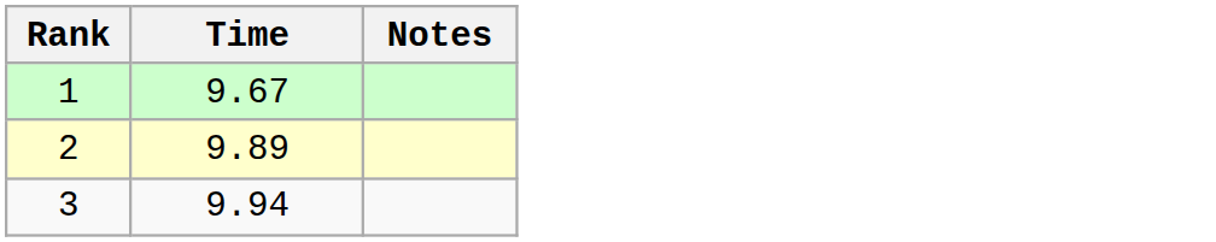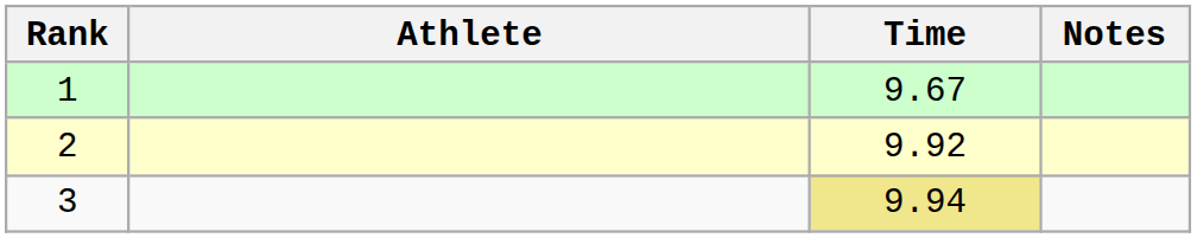 <table class=wikitable style="text-align:center">
 <tr>
 <th width=40>Rank</th>
+<th width=250>Athlete</th>
 <th width=80>Time</th>
 <th width=50>Notes</th>
 </tr>
 <tr bgcolor="ccffcc">
 <td>1</td>
+<td align=left></td>
 <td>9.67</td>
 <td></td>
 </tr>
 <tr bgcolor="ffffcc">
 <td>2</td>
-<td>9.89</td>
+<td align=left></td>
+<td>9.92</td>
 <td></td>
 </tr>
 <tr>
 <td>3</td>
-<td>9.94</td>
+<td align=left></td>
+<td style="background: khaki;">9.94</td>
 <td></td>
 </tr>
 </table>
